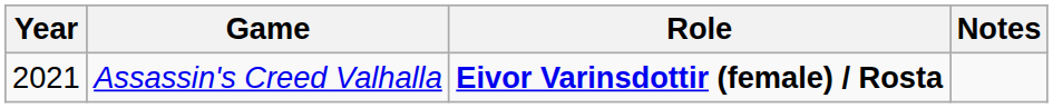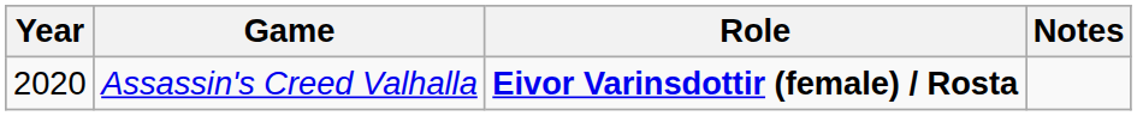 <table class="wikitable">
 <tr>
 <th>Year</th>
 <th>Game</th>
 <th>Role</th>
 <th>Notes</th>
 </tr>
 <tr>
-<td>2021</td>
+<td>2020</td>
 <td><em><a href='#'>Assassin's Creed Valhalla</a></em></td>
 <td><strong><a href='#'>Eivor Varinsdottir</a> (female) / Rosta</strong></td>
 <td></td>
 </tr>
 </table>
